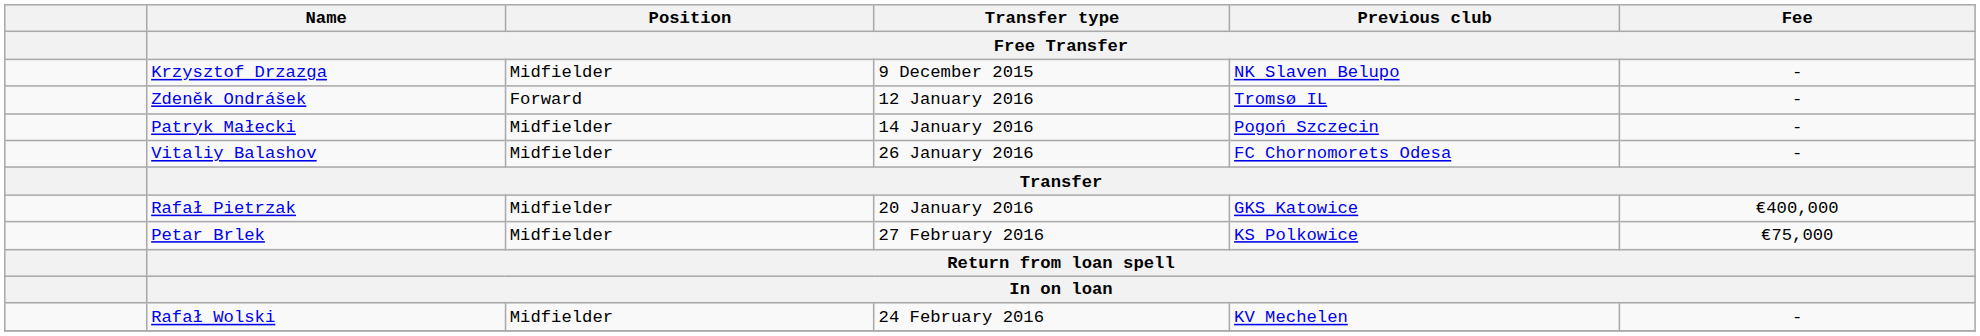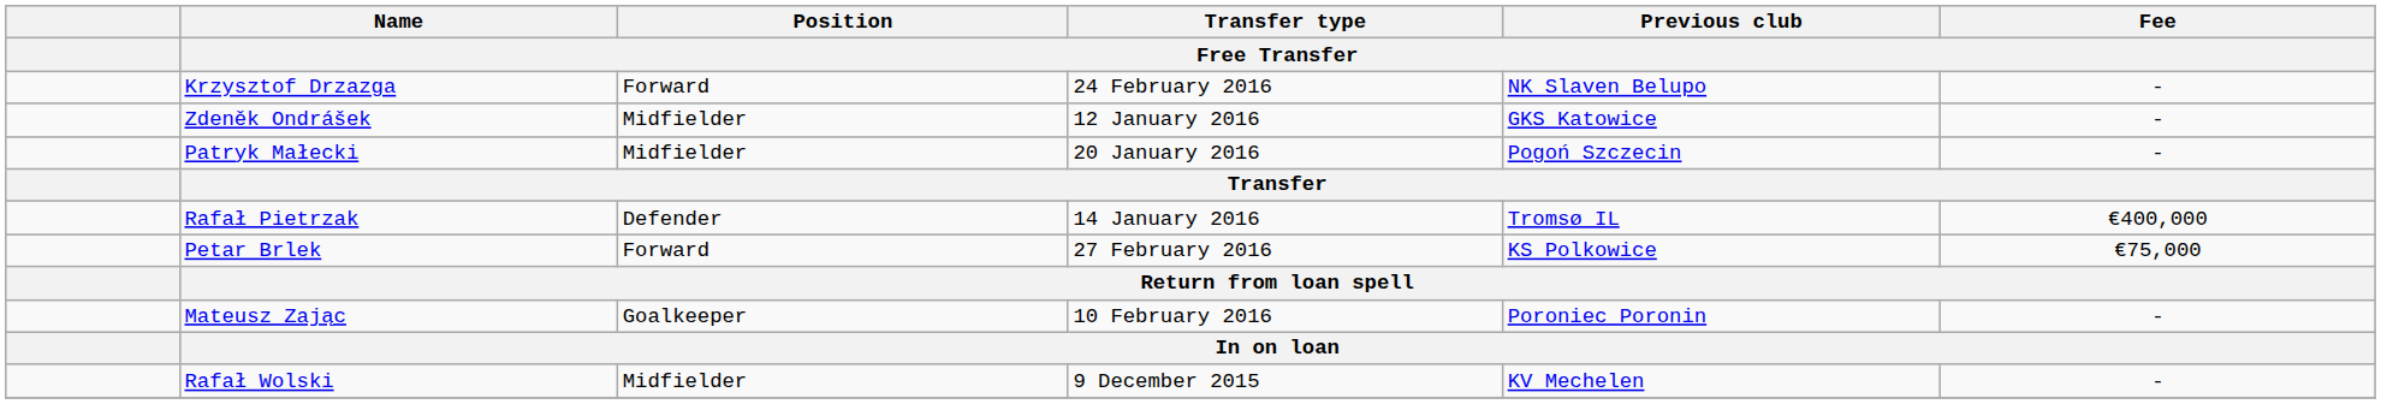 <table class="wikitable" style="width:100%; font-size:85%;">
 <tr>
 <th width="2%"></th>
 <th width="5%">Name</th>
 <th width="5%">Position</th>
 <th width="5%">Transfer type</th>
 <th width="5%">Previous club</th>
 <th width="5%">Fee</th>
 </tr>
 <tr>
 <th></th>
 <th colspan="5" align="center">Free Transfer</th>
 </tr>
 <tr>
 <td align=center></td>
 <td align=left> <a href='#'>Krzysztof Drzazga</a></td>
-<td align=left>Midfielder</td>
-<td align=left>9 December 2015</td>
+<td align=left>Forward</td>
+<td align=left>24 February 2016</td>
 <td align=left> <a href='#'>NK Slaven Belupo</a></td>
 <td align=center>-</td>
 </tr>
 <tr>
 <td align=center></td>
 <td align=left> <a href='#'>Zdeněk Ondrášek</a></td>
-<td align=left>Forward</td>
+<td align=left>Midfielder</td>
 <td align=left>12 January 2016</td>
-<td align=left> <a href='#'>Tromsø IL</a></td>
+<td align=left> <a href='#'>GKS Katowice</a></td>
 <td align=center>-</td>
 </tr>
 <tr>
 <td align=center></td>
 <td align=left> <a href='#'>Patryk Małecki</a></td>
 <td align=left>Midfielder</td>
-<td align=left>14 January 2016</td>
+<td align=left>20 January 2016</td>
 <td align=left> <a href='#'>Pogoń Szczecin</a></td>
-<td align=center>-</td>
-</tr>
-<tr>
-<td align=center></td>
-<td align=left> <a href='#'>Vitaliy Balashov</a></td>
-<td align=left>Midfielder</td>
-<td align=left>26 January 2016</td>
-<td align=left> <a href='#'>FC Chornomorets Odesa</a></td>
 <td align=center>-</td>
 </tr>
 <tr>
 <th></th>
 <th colspan="5" align="center">Transfer</th>
 </tr>
 <tr>
 <td align=center></td>
 <td align=left> <a href='#'>Rafał Pietrzak</a></td>
-<td align=left>Midfielder</td>
-<td align=left>20 January 2016</td>
-<td align=left> <a href='#'>GKS Katowice</a></td>
+<td align=left>Defender</td>
+<td align=left>14 January 2016</td>
+<td align=left> <a href='#'>Tromsø IL</a></td>
 <td align=center>€400,000</td>
 </tr>
 <tr>
 <td align=center></td>
 <td align=left> <a href='#'>Petar Brlek</a></td>
-<td align=left>Midfielder</td>
+<td align=left>Forward</td>
 <td align=left>27 February 2016</td>
 <td align=left> <a href='#'>KS Polkowice</a></td>
 <td align=center>€75,000</td>
 </tr>
 <tr>
 <th></th>
 <th colspan="5" align="center">Return from loan spell</th>
 </tr>
 <tr>
+<td align=center></td>
+<td align=left> <a href='#'>Mateusz Zając</a></td>
+<td align=left>Goalkeeper</td>
+<td align=left>10 February 2016</td>
+<td align=left> <a href='#'>Poroniec Poronin</a></td>
+<td align=center>-</td>
+</tr>
+<tr>
 <th></th>
 <th colspan="5" align="center">In on loan</th>
 </tr>
 <tr>
 <td align=center></td>
 <td align=left> <a href='#'>Rafał Wolski</a></td>
 <td align=left>Midfielder</td>
-<td align=left>24 February 2016</td>
+<td align=left>9 December 2015</td>
 <td align=left> <a href='#'>KV Mechelen</a></td>
 <td align=center>-</td>
 </tr>
 <tr>
 </tr>
 </table>
